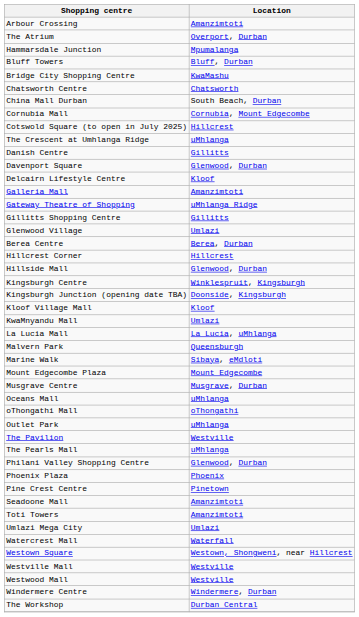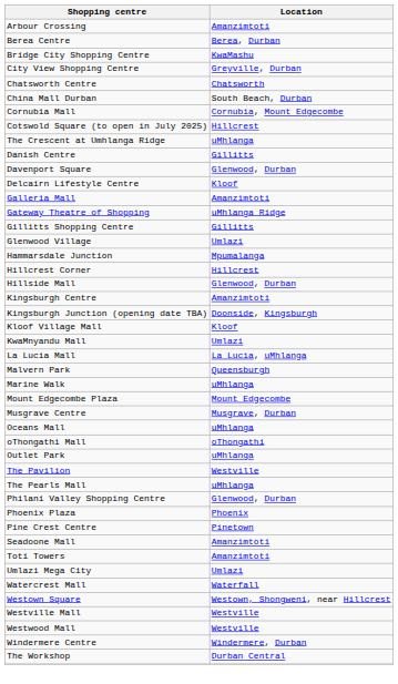 <table class="wikitable sortable">
 <tr>
 <th>Shopping centre</th>
 <th>Location</th>
 </tr>
 <tr>
 <td>Arbour Crossing</td>
 <td><a href='#'>Amanzimtoti</a></td>
 </tr>
 <tr>
-<td>The Atrium</td>
-<td><a href='#'>Overport</a>, <a href='#'>Durban</a></td>
-</tr>
-<tr>
-<td>Hammarsdale Junction</td>
-<td><a href='#'>Mpumalanga</a></td>
-</tr>
-<tr>
-<td>Bluff Towers</td>
-<td><a href='#'>Bluff</a>, <a href='#'>Durban</a></td>
+<td>Berea Centre</td>
+<td><a href='#'>Berea</a>, <a href='#'>Durban</a></td>
 </tr>
 <tr>
 <td>Bridge City Shopping Centre</td>
 <td><a href='#'>KwaMashu</a></td>
+</tr>
+<tr>
+<td>City View Shopping Centre</td>
+<td><a href='#'>Greyville</a>, <a href='#'>Durban</a></td>
 </tr>
 <tr>
 <td>Chatsworth Centre</td>
 <td><a href='#'>Chatsworth</a></td>
 </tr>
 <tr>
 <td>China Mall Durban</td>
 <td>South Beach, <a href='#'>Durban</a></td>
 </tr>
 <tr>
 <td>Cornubia Mall</td>
 <td><a href='#'>Cornubia</a>, <a href='#'>Mount Edgecombe</a></td>
 </tr>
 <tr>
 <td>Cotswold Square (to open in July 2025)</td>
 <td><a href='#'>Hillcrest</a></td>
 </tr>
 <tr>
 <td>The Crescent at Umhlanga Ridge</td>
 <td><a href='#'>uMhlanga</a></td>
 </tr>
 <tr>
 <td>Danish Centre</td>
 <td><a href='#'>Gillitts</a></td>
 </tr>
 <tr>
 <td>Davenport Square</td>
 <td><a href='#'>Glenwood</a>, <a href='#'>Durban</a></td>
 </tr>
 <tr>
 <td>Delcairn Lifestyle Centre</td>
 <td><a href='#'>Kloof</a></td>
 </tr>
 <tr>
 <td><a href='#'>Galleria Mall</a></td>
 <td><a href='#'>Amanzimtoti</a></td>
 </tr>
 <tr>
 <td><a href='#'>Gateway Theatre of Shopping</a></td>
 <td><a href='#'>uMhlanga Ridge</a></td>
 </tr>
 <tr>
 <td>Gillitts Shopping Centre</td>
 <td><a href='#'>Gillitts</a></td>
 </tr>
 <tr>
 <td>Glenwood Village</td>
 <td><a href='#'>Umlazi</a></td>
 </tr>
 <tr>
-<td>Berea Centre</td>
-<td><a href='#'>Berea</a>, <a href='#'>Durban</a></td>
+<td>Hammarsdale Junction</td>
+<td><a href='#'>Mpumalanga</a></td>
 </tr>
 <tr>
 <td>Hillcrest Corner</td>
 <td><a href='#'>Hillcrest</a></td>
 </tr>
 <tr>
 <td>Hillside Mall</td>
 <td><a href='#'>Glenwood</a>, <a href='#'>Durban</a></td>
 </tr>
 <tr>
 <td>Kingsburgh Centre</td>
-<td><a href='#'>Winklespruit</a>, <a href='#'>Kingsburgh</a></td>
+<td><a href='#'>Amanzimtoti</a></td>
 </tr>
 <tr>
 <td>Kingsburgh Junction (opening date TBA)</td>
 <td><a href='#'>Doonside</a>, <a href='#'>Kingsburgh</a></td>
 </tr>
 <tr>
 <td>Kloof Village Mall</td>
 <td><a href='#'>Kloof</a></td>
 </tr>
 <tr>
 <td>KwaMnyandu Mall</td>
 <td><a href='#'>Umlazi</a></td>
 </tr>
 <tr>
 <td>La Lucia Mall</td>
 <td><a href='#'>La Lucia</a>, <a href='#'>uMhlanga</a></td>
 </tr>
 <tr>
 <td>Malvern Park</td>
 <td><a href='#'>Queensburgh</a></td>
 </tr>
 <tr>
 <td>Marine Walk</td>
-<td><a href='#'>Sibaya</a>, <a href='#'>eMdloti</a></td>
+<td><a href='#'>uMhlanga</a></td>
 </tr>
 <tr>
 <td>Mount Edgecombe Plaza</td>
 <td><a href='#'>Mount Edgecombe</a></td>
 </tr>
 <tr>
 <td>Musgrave Centre</td>
 <td><a href='#'>Musgrave</a>, <a href='#'>Durban</a></td>
 </tr>
 <tr>
 <td>Oceans Mall</td>
 <td><a href='#'>uMhlanga</a></td>
 </tr>
 <tr>
 <td>oThongathi Mall</td>
 <td><a href='#'>oThongathi</a></td>
 </tr>
 <tr>
 <td>Outlet Park</td>
 <td><a href='#'>uMhlanga</a></td>
 </tr>
 <tr>
 <td><a href='#'>The Pavilion</a></td>
 <td><a href='#'>Westville</a></td>
 </tr>
 <tr>
 <td>The Pearls Mall</td>
 <td><a href='#'>uMhlanga</a></td>
 </tr>
 <tr>
 <td>Philani Valley Shopping Centre</td>
 <td><a href='#'>Glenwood</a>, <a href='#'>Durban</a></td>
 </tr>
 <tr>
 <td>Phoenix Plaza</td>
 <td><a href='#'>Phoenix</a></td>
 </tr>
 <tr>
 <td>Pine Crest Centre</td>
 <td><a href='#'>Pinetown</a></td>
 </tr>
 <tr>
 <td>Seadoone Mall</td>
 <td><a href='#'>Amanzimtoti</a></td>
 </tr>
 <tr>
 <td>Toti Towers</td>
 <td><a href='#'>Amanzimtoti</a></td>
 </tr>
 <tr>
 <td>Umlazi Mega City</td>
 <td><a href='#'>Umlazi</a></td>
 </tr>
 <tr>
 <td>Watercrest Mall</td>
 <td><a href='#'>Waterfall</a></td>
 </tr>
 <tr>
 <td><a href='#'>Westown Square</a></td>
 <td><a href='#'>Westown, Shongweni</a>, near <a href='#'>Hillcrest</a></td>
 </tr>
 <tr>
 <td>Westville Mall</td>
 <td><a href='#'>Westville</a></td>
 </tr>
 <tr>
 <td>Westwood Mall</td>
 <td><a href='#'>Westville</a></td>
 </tr>
 <tr>
 <td>Windermere Centre</td>
 <td><a href='#'>Windermere</a>, <a href='#'>Durban</a></td>
 </tr>
 <tr>
 <td>The Workshop</td>
 <td><a href='#'>Durban Central</a></td>
 </tr>
 <tr>
 </tr>
 </table>
